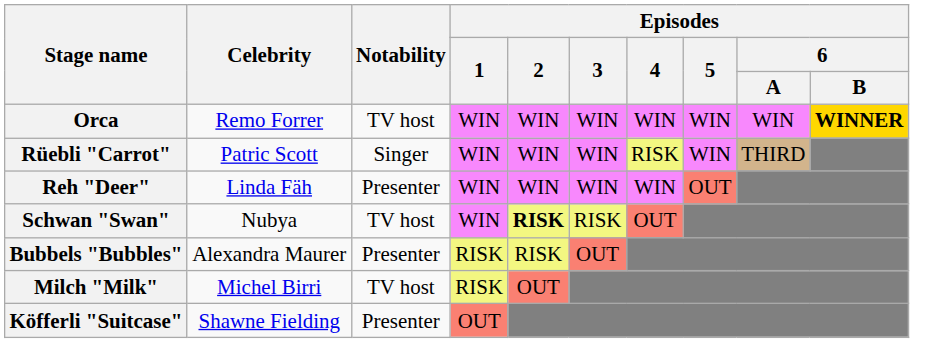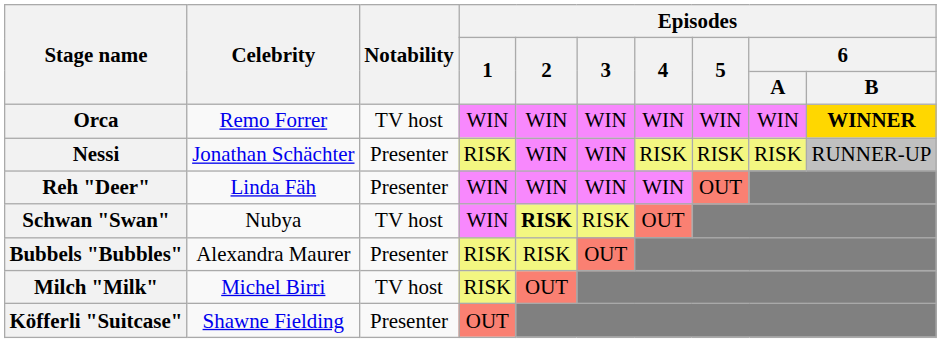 <table class="wikitable" style="text-align:center">
 <tr>
 <th rowspan="3">Stage name</th>
 <th rowspan="3">Celebrity</th>
 <th rowspan="3">Notability</th>
 <th colspan="7">Episodes</th>
 </tr>
 <tr>
 <th rowspan=2>1</th>
 <th rowspan=2>2</th>
 <th rowspan=2>3</th>
 <th rowspan=2>4</th>
 <th rowspan=2>5</th>
 <th colspan=2>6</th>
 </tr>
 <tr>
 <th>A</th>
 <th>B</th>
 </tr>
 <tr>
 <th>Orca</th>
 <td><a href='#'>Remo Forrer</a></td>
 <td>TV host</td>
 <td bgcolor="#F888FD">WIN</td>
 <td bgcolor="#F888FD">WIN</td>
 <td bgcolor="#F888FD">WIN</td>
 <td bgcolor="#F888FD">WIN</td>
 <td bgcolor="#F888FD">WIN</td>
 <td bgcolor=#F888FD>WIN</td>
 <td bgcolor="gold"><strong>WINNER</strong></td>
 </tr>
 <tr>
-<th>Rüebli "Carrot"</th>
-<td><a href='#'>Patric Scott</a></td>
-<td>Singer</td>
-<td bgcolor="#F888FD">WIN</td>
+<th>Nessi</th>
+<td><a href='#'>Jonathan Schächter</a></td>
+<td>Presenter</td>
+<td bgcolor="#F3F781">RISK</td>
 <td bgcolor="#F888FD">WIN</td>
 <td bgcolor="#F888FD">WIN</td>
 <td bgcolor="#F3F781">RISK</td>
-<td bgcolor="#F888FD">WIN</td>
-<td bgcolor="tan">THIRD</td>
-<td bgcolor=grey></td>
+<td bgcolor="#F3F781">RISK</td>
+<td bgcolor="#F3F781">RISK</td>
+<td bgcolor=silver>RUNNER-UP</td>
 </tr>
 <tr>
 <th>Reh "Deer"</th>
 <td><a href='#'>Linda Fäh</a></td>
 <td>Presenter</td>
 <td bgcolor="#F888FD">WIN</td>
 <td bgcolor="#F888FD">WIN</td>
 <td bgcolor="#F888FD">WIN</td>
 <td bgcolor="#F888FD">WIN</td>
 <td bgcolor="salmon">OUT</td>
 <td colspan=2 bgcolor="grey"></td>
 </tr>
 <tr>
 <th>Schwan "Swan"</th>
 <td>Nubya</td>
 <td>TV host</td>
 <td bgcolor="#F888FD">WIN</td>
 <td bgcolor="#F3F781"><strong>RISK</strong></td>
 <td bgcolor="#F3F781">RISK</td>
 <td bgcolor="salmon">OUT</td>
 <td colspan=3 bgcolor="grey"></td>
 </tr>
 <tr>
 <th>Bubbels "Bubbles"</th>
 <td>Alexandra Maurer</td>
 <td>Presenter</td>
 <td bgcolor="#F3F781">RISK</td>
 <td bgcolor="#F3F781">RISK</td>
 <td bgcolor="salmon">OUT</td>
 <td colspan=4 bgcolor="grey"></td>
 </tr>
 <tr>
 <th>Milch "Milk"</th>
 <td><a href='#'>Michel Birri</a></td>
 <td>TV host</td>
 <td bgcolor="#F3F781">RISK</td>
 <td bgcolor="salmon">OUT</td>
 <td colspan=5 bgcolor="grey"></td>
 </tr>
 <tr>
 <th>Köfferli "Suitcase"</th>
 <td><a href='#'>Shawne Fielding</a></td>
 <td>Presenter</td>
 <td bgcolor="salmon">OUT</td>
 <td colspan=6 bgcolor="grey"></td>
 </tr>
 </table>
